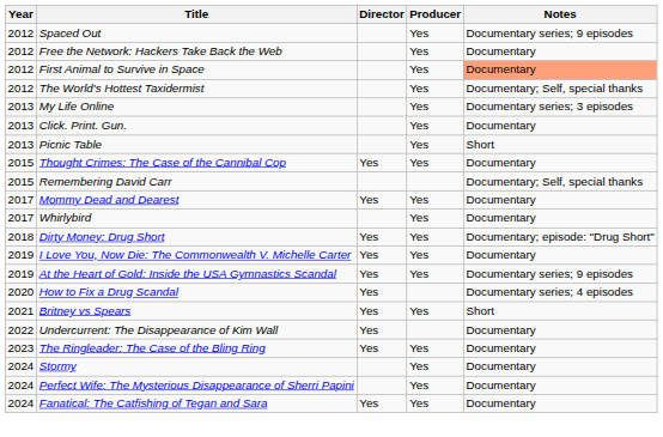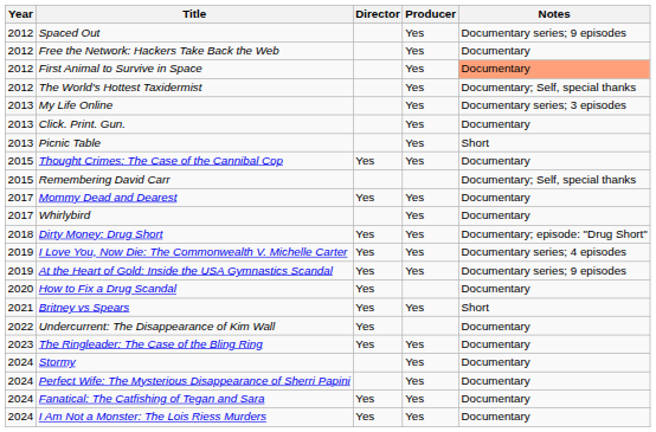 <table class="wikitable">
 <tr>
 <th>Year</th>
 <th>Title</th>
 <th>Director</th>
 <th>Producer</th>
 <th>Notes</th>
 </tr>
 <tr>
 <td>2012</td>
 <td><em>Spaced Out</em></td>
 <td></td>
 <td>Yes</td>
 <td>Documentary series; 9 episodes</td>
 </tr>
 <tr>
 <td>2012</td>
 <td><em>Free the Network: Hackers Take Back the Web</em></td>
 <td></td>
 <td>Yes</td>
 <td>Documentary</td>
 </tr>
 <tr>
 <td>2012</td>
 <td><em>First Animal to Survive in Space</em></td>
 <td></td>
 <td>Yes</td>
 <td style="background: lightsalmon;">Documentary</td>
 </tr>
 <tr>
 <td>2012</td>
 <td><em>The World's Hottest Taxidermist</em></td>
 <td></td>
 <td>Yes</td>
 <td>Documentary; Self, special thanks</td>
 </tr>
 <tr>
 <td>2013</td>
 <td><em>My Life Online</em></td>
 <td></td>
 <td>Yes</td>
 <td>Documentary series; 3 episodes</td>
 </tr>
 <tr>
 <td>2013</td>
 <td><em>Click. Print. Gun.</em></td>
 <td></td>
 <td>Yes</td>
 <td>Documentary</td>
 </tr>
 <tr>
 <td>2013</td>
 <td><em>Picnic Table</em></td>
 <td></td>
 <td>Yes</td>
 <td>Short</td>
 </tr>
 <tr>
 <td>2015</td>
 <td><em><a href='#'>Thought Crimes: The Case of the Cannibal Cop</a></em></td>
 <td>Yes</td>
 <td>Yes</td>
 <td>Documentary</td>
 </tr>
 <tr>
 <td>2015</td>
 <td><em>Remembering David Carr</em></td>
 <td></td>
 <td></td>
 <td>Documentary; Self, special thanks</td>
 </tr>
 <tr>
 <td>2017</td>
 <td><em><a href='#'>Mommy Dead and Dearest</a></em></td>
 <td>Yes</td>
 <td>Yes</td>
 <td>Documentary</td>
 </tr>
 <tr>
 <td>2017</td>
 <td><em>Whirlybird</em></td>
 <td></td>
 <td>Yes</td>
 <td>Documentary</td>
 </tr>
 <tr>
 <td>2018</td>
 <td><em><a href='#'>Dirty Money: Drug Short</a></em></td>
 <td>Yes</td>
 <td>Yes</td>
 <td>Documentary; episode: "Drug Short"</td>
 </tr>
 <tr>
 <td>2019</td>
 <td><em><a href='#'>I Love You, Now Die: The Commonwealth V. Michelle Carter</a></em></td>
 <td>Yes</td>
 <td>Yes</td>
-<td>Documentary</td>
+<td>Documentary series; 4 episodes</td>
 </tr>
 <tr>
 <td>2019</td>
 <td><em><a href='#'>At the Heart of Gold: Inside the USA Gymnastics Scandal</a></em></td>
 <td>Yes</td>
 <td>Yes</td>
 <td>Documentary series; 9 episodes</td>
 </tr>
 <tr>
 <td>2020</td>
 <td><em><a href='#'>How to Fix a Drug Scandal</a></em></td>
 <td>Yes</td>
 <td></td>
-<td>Documentary series; 4 episodes</td>
+<td>Documentary</td>
 </tr>
 <tr>
 <td>2021</td>
 <td><em><a href='#'>Britney vs Spears</a></em></td>
 <td>Yes</td>
 <td>Yes</td>
 <td>Short</td>
 </tr>
 <tr>
 <td>2022</td>
 <td><em>Undercurrent: The Disappearance of Kim Wall</em></td>
 <td>Yes</td>
 <td></td>
 <td>Documentary</td>
 </tr>
 <tr>
 <td>2023</td>
 <td><em><a href='#'>The Ringleader: The Case of the Bling Ring</a></em></td>
 <td>Yes</td>
 <td>Yes</td>
 <td>Documentary</td>
 </tr>
 <tr>
 <td>2024</td>
 <td><em><a href='#'>Stormy</a></em></td>
 <td></td>
 <td>Yes</td>
 <td>Documentary</td>
 </tr>
 <tr>
 <td>2024</td>
 <td><em><a href='#'>Perfect Wife: The Mysterious Disappearance of Sherri Papini</a></em></td>
 <td></td>
 <td>Yes</td>
 <td>Documentary</td>
 </tr>
 <tr>
 <td>2024</td>
 <td><em><a href='#'>Fanatical: The Catfishing of Tegan and Sara</a></em></td>
 <td>Yes</td>
 <td>Yes</td>
 <td>Documentary</td>
 </tr>
+<tr>
+<td>2024</td>
+<td><em><a href='#'>I Am Not a Monster: The Lois Riess Murders</a></em></td>
+<td>Yes</td>
+<td>Yes</td>
+<td>Documentary</td>
+</tr>
 </table>
